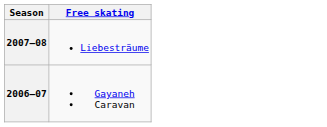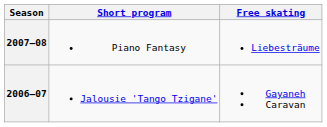 <table class="wikitable" style="text-align:center">
 <tr>
 <th>Season</th>
+<th><a href='#'>Short program</a></th>
 <th><a href='#'>Free skating</a></th>
 </tr>
 <tr>
 <th>2007–08 <br></th>
+<td><br><ul><li>Piano Fantasy <br></li></ul></td>
 <td><br><ul><li><a href='#'>Liebesträume</a> <br></li></ul></td>
 </tr>
 <tr>
 <th>2006–07 <br></th>
+<td><br><ul><li><a href='#'>Jalousie 'Tango Tzigane'</a> <br></li></ul></td>
 <td><br><ul><li><a href='#'>Gayaneh</a> <br></li><li>Caravan</li></ul></td>
 </tr>
 </table>
